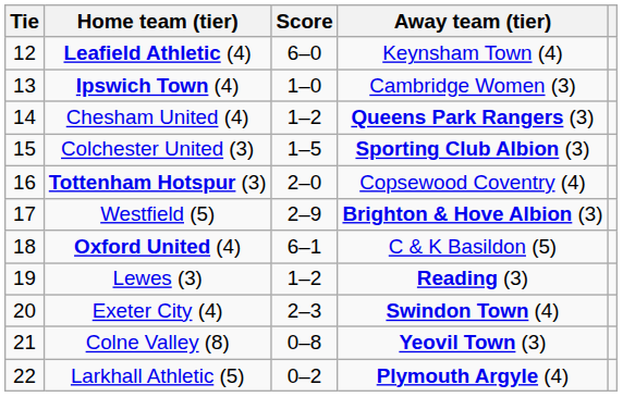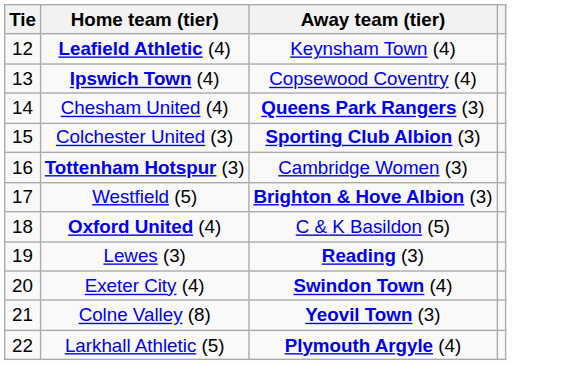 <table class="wikitable" style="text-align:center; font-size:85%">
 <tr>
 <th>Tie</th>
 <th>Home team (tier)</th>
-<th>Score</th>
 <th>Away team (tier)</th>
 <th></th>
 </tr>
 <tr>
 <td>12</td>
 <td><strong><a href='#'>Leafield Athletic</a></strong> (4)</td>
-<td>6–0</td>
 <td><a href='#'>Keynsham Town</a> (4)</td>
 <td></td>
 </tr>
 <tr>
 <td>13</td>
 <td><strong><a href='#'>Ipswich Town</a></strong> (4)</td>
-<td>1–0</td>
-<td><a href='#'>Cambridge Women</a> (3)</td>
+<td><a href='#'>Copsewood Coventry</a> (4)</td>
 <td></td>
 </tr>
 <tr>
 <td>14</td>
 <td><a href='#'>Chesham United</a> (4)</td>
-<td>1–2 </td>
 <td><strong><a href='#'>Queens Park Rangers</a></strong> (3)</td>
 <td></td>
 </tr>
 <tr>
 <td>15</td>
 <td><a href='#'>Colchester United</a> (3)</td>
-<td>1–5</td>
 <td><strong><a href='#'>Sporting Club Albion</a></strong> (3)</td>
 <td></td>
 </tr>
 <tr>
 <td>16</td>
 <td><strong><a href='#'>Tottenham Hotspur</a></strong> (3)</td>
-<td>2–0</td>
-<td><a href='#'>Copsewood Coventry</a> (4)</td>
+<td><a href='#'>Cambridge Women</a> (3)</td>
 <td></td>
 </tr>
 <tr>
 <td>17</td>
 <td><a href='#'>Westfield</a> (5)</td>
-<td>2–9</td>
 <td><strong><a href='#'>Brighton & Hove Albion</a></strong> (3)</td>
 <td></td>
 </tr>
 <tr>
 <td>18</td>
 <td><strong><a href='#'>Oxford United</a></strong> (4)</td>
-<td>6–1</td>
 <td><a href='#'>C & K Basildon</a> (5)</td>
 <td></td>
 </tr>
 <tr>
 <td>19</td>
 <td><a href='#'>Lewes</a> (3)</td>
-<td>1–2</td>
 <td><strong><a href='#'>Reading</a></strong> (3)</td>
 <td></td>
 </tr>
 <tr>
 <td>20</td>
 <td><a href='#'>Exeter City</a> (4)</td>
-<td>2–3</td>
 <td><strong><a href='#'>Swindon Town</a></strong> (4)</td>
 <td></td>
 </tr>
 <tr>
 <td>21</td>
 <td><a href='#'>Colne Valley</a> (8)</td>
-<td>0–8</td>
 <td><strong><a href='#'>Yeovil Town</a></strong> (3)</td>
 <td></td>
 </tr>
 <tr>
 <td>22</td>
 <td><a href='#'>Larkhall Athletic</a> (5)</td>
-<td>0–2</td>
 <td><strong><a href='#'>Plymouth Argyle</a></strong> (4)</td>
 <td></td>
 </tr>
 </table>
